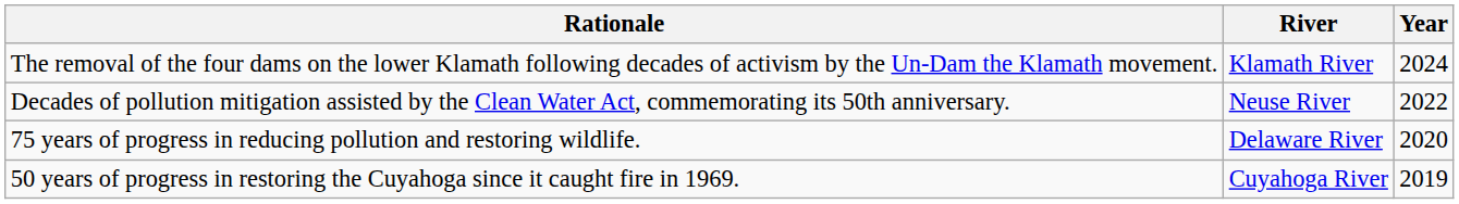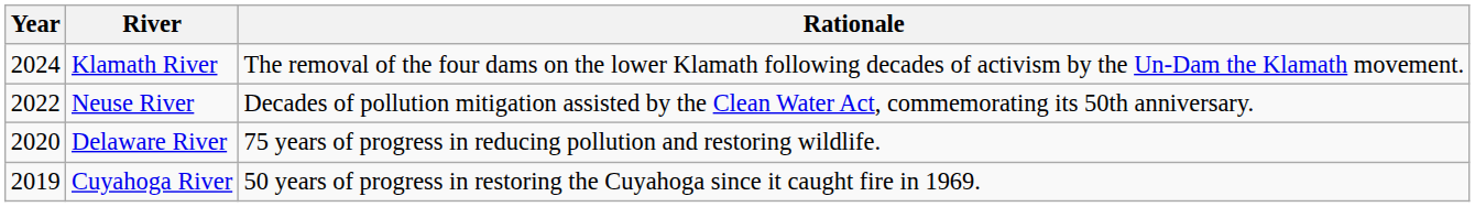 <table class="wikitable sortable">
 <tr>
+<th>Year</th>
+<th>River</th>
 <th>Rationale</th>
-<th>River</th>
-<th>Year</th>
 </tr>
 <tr>
+<td>2024</td>
+<td><a href='#'>Klamath River</a></td>
 <td>The removal of the four dams on the lower Klamath following decades of activism by the <a href='#'>Un-Dam the Klamath</a> movement.</td>
-<td><a href='#'>Klamath River</a></td>
-<td>2024</td>
 </tr>
 <tr>
+<td>2022</td>
+<td><a href='#'>Neuse River</a></td>
 <td>Decades of pollution mitigation assisted by the <a href='#'>Clean Water Act</a>, commemorating its 50th anniversary.</td>
-<td><a href='#'>Neuse River</a></td>
-<td>2022</td>
 </tr>
 <tr>
+<td>2020</td>
+<td><a href='#'>Delaware River</a></td>
 <td>75 years of progress in reducing pollution and restoring wildlife.</td>
-<td><a href='#'>Delaware River</a></td>
-<td>2020</td>
 </tr>
 <tr>
+<td>2019</td>
+<td><a href='#'>Cuyahoga River</a></td>
 <td>50 years of progress in restoring the Cuyahoga since it caught fire in 1969.</td>
-<td><a href='#'>Cuyahoga River</a></td>
-<td>2019</td>
 </tr>
 </table>
